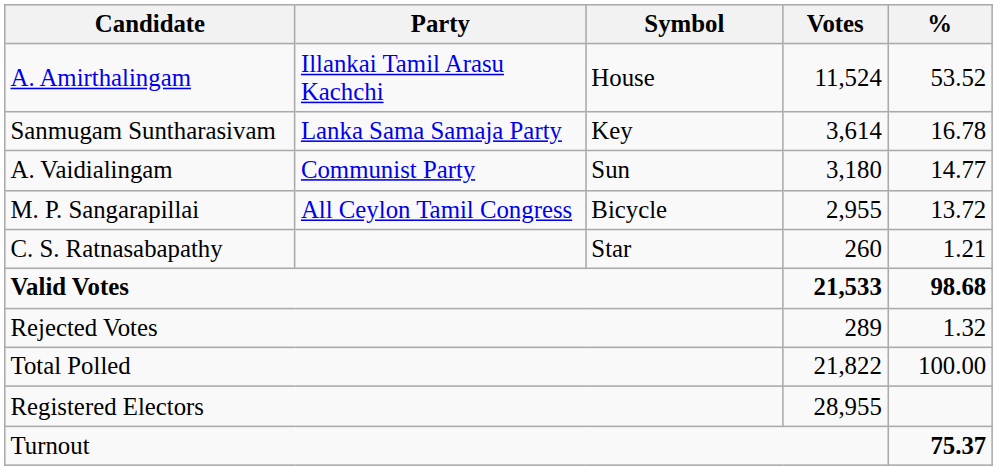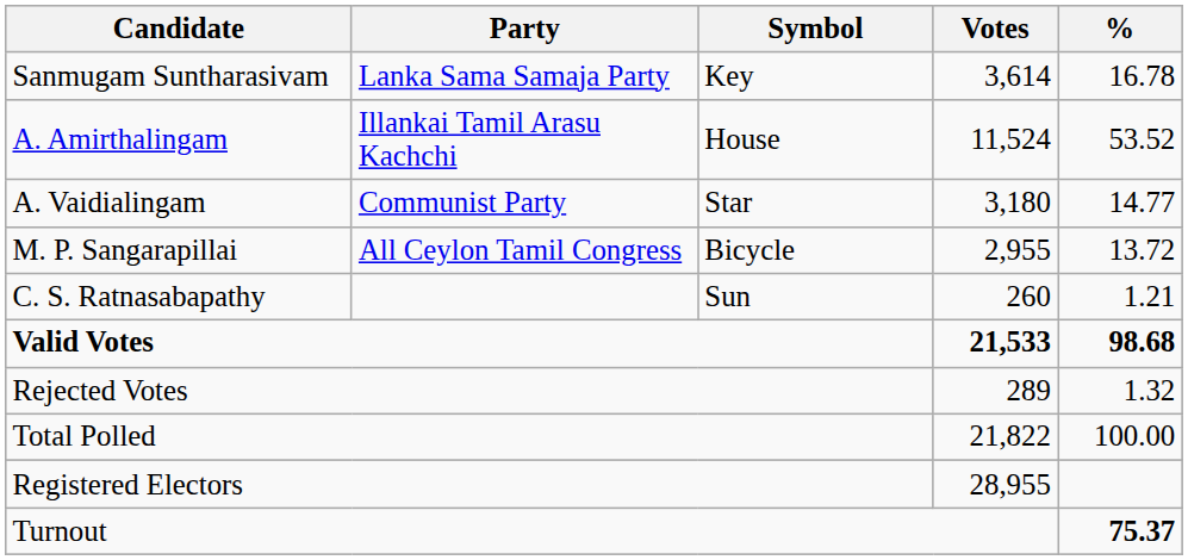 <table class="wikitable" border="1" style="text-align:right;">
 <tr>
 <th align=left colspan=1 width="180">Candidate</th>
 <th align=left width="180">Party</th>
 <th align=left width="120">Symbol</th>
 <th align=left width="60">Votes</th>
 <th align=left width="60">%</th>
 </tr>
 <tr>
+<td align=left>Sanmugam Suntharasivam</td>
+<td align=left><a href='#'>Lanka Sama Samaja Party</a></td>
+<td align=left>Key</td>
+<td>3,614</td>
+<td>16.78</td>
+</tr>
+<tr>
 <td align=left><a href='#'>A. Amirthalingam</a></td>
 <td align=left><a href='#'>Illankai Tamil Arasu Kachchi</a></td>
 <td align=left>House</td>
 <td>11,524</td>
 <td>53.52</td>
 </tr>
 <tr>
-<td align=left>Sanmugam Suntharasivam</td>
-<td align=left><a href='#'>Lanka Sama Samaja Party</a></td>
-<td align=left>Key</td>
-<td>3,614</td>
-<td>16.78</td>
-</tr>
-<tr>
 <td align=left>A. Vaidialingam</td>
 <td align=left><a href='#'>Communist Party</a></td>
-<td align=left>Sun</td>
+<td align=left>Star</td>
 <td>3,180</td>
 <td>14.77</td>
 </tr>
 <tr>
 <td align=left>M. P. Sangarapillai</td>
 <td align=left><a href='#'>All Ceylon Tamil Congress</a></td>
 <td align=left>Bicycle</td>
 <td>2,955</td>
 <td>13.72</td>
 </tr>
 <tr>
 <td align=left>C. S. Ratnasabapathy</td>
 <td></td>
-<td align=left>Star</td>
+<td align=left>Sun</td>
 <td>260</td>
 <td>1.21</td>
 </tr>
 <tr>
 <td align=left colspan=3><strong>Valid Votes</strong></td>
 <td><strong>21,533</strong></td>
 <td><strong>98.68</strong></td>
 </tr>
 <tr>
 <td align=left colspan=3>Rejected Votes</td>
 <td>289</td>
 <td>1.32</td>
 </tr>
 <tr>
 <td align=left colspan=3>Total Polled</td>
 <td>21,822</td>
 <td>100.00</td>
 </tr>
 <tr>
 <td align=left colspan=3>Registered Electors</td>
 <td>28,955</td>
 <td></td>
 </tr>
 <tr>
 <td align=left colspan=4>Turnout</td>
 <td><strong>75.37</strong></td>
 </tr>
 </table>
